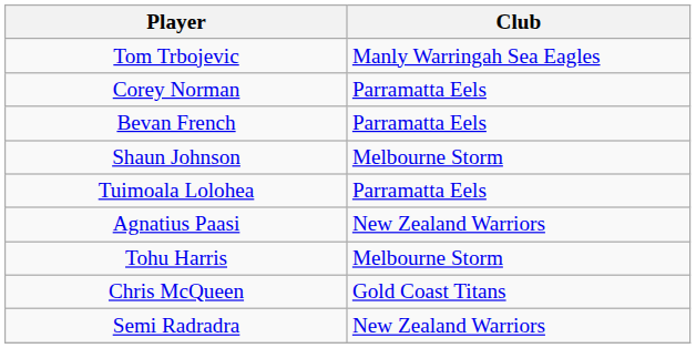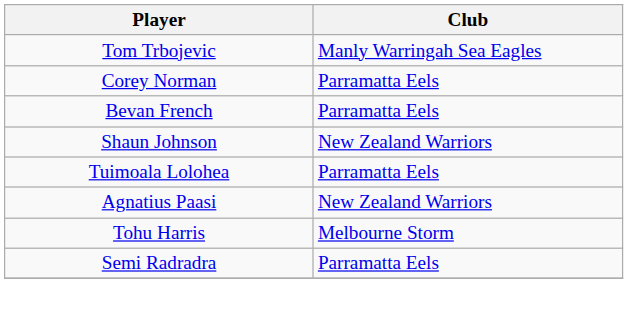 <table class="wikitable" style="text-align: center;">
 <tr>
 <th style="width:250px;">Player</th>
 <th style="width:250px;">Club</th>
 </tr>
 <tr>
 <td><a href='#'>Tom Trbojevic</a></td>
 <td style="text-align: left;"> <a href='#'>Manly Warringah Sea Eagles</a></td>
 </tr>
 <tr>
 <td><a href='#'>Corey Norman</a></td>
 <td style="text-align: left;"> <a href='#'>Parramatta Eels</a></td>
 </tr>
 <tr>
 <td><a href='#'>Bevan French</a></td>
 <td style="text-align: left;"> <a href='#'>Parramatta Eels</a></td>
 </tr>
 <tr>
 <td><a href='#'>Shaun Johnson</a></td>
-<td style="text-align: left;"> <a href='#'>Melbourne Storm</a></td>
+<td style="text-align: left;"> <a href='#'>New Zealand Warriors</a></td>
 </tr>
 <tr>
 <td><a href='#'>Tuimoala Lolohea</a></td>
 <td style="text-align: left;"> <a href='#'>Parramatta Eels</a></td>
 </tr>
 <tr>
 <td><a href='#'>Agnatius Paasi</a></td>
 <td style="text-align: left;"> <a href='#'>New Zealand Warriors</a></td>
 </tr>
 <tr>
 <td><a href='#'>Tohu Harris</a></td>
 <td style="text-align: left;"> <a href='#'>Melbourne Storm</a></td>
 </tr>
 <tr>
-<td><a href='#'>Chris McQueen</a></td>
-<td style="text-align: left;"> <a href='#'>Gold Coast Titans</a></td>
-</tr>
-<tr>
 <td><a href='#'>Semi Radradra</a></td>
-<td style="text-align: left;"> <a href='#'>New Zealand Warriors</a></td>
+<td style="text-align: left;"> <a href='#'>Parramatta Eels</a></td>
 </tr>
 <tr>
 </tr>
 </table>
